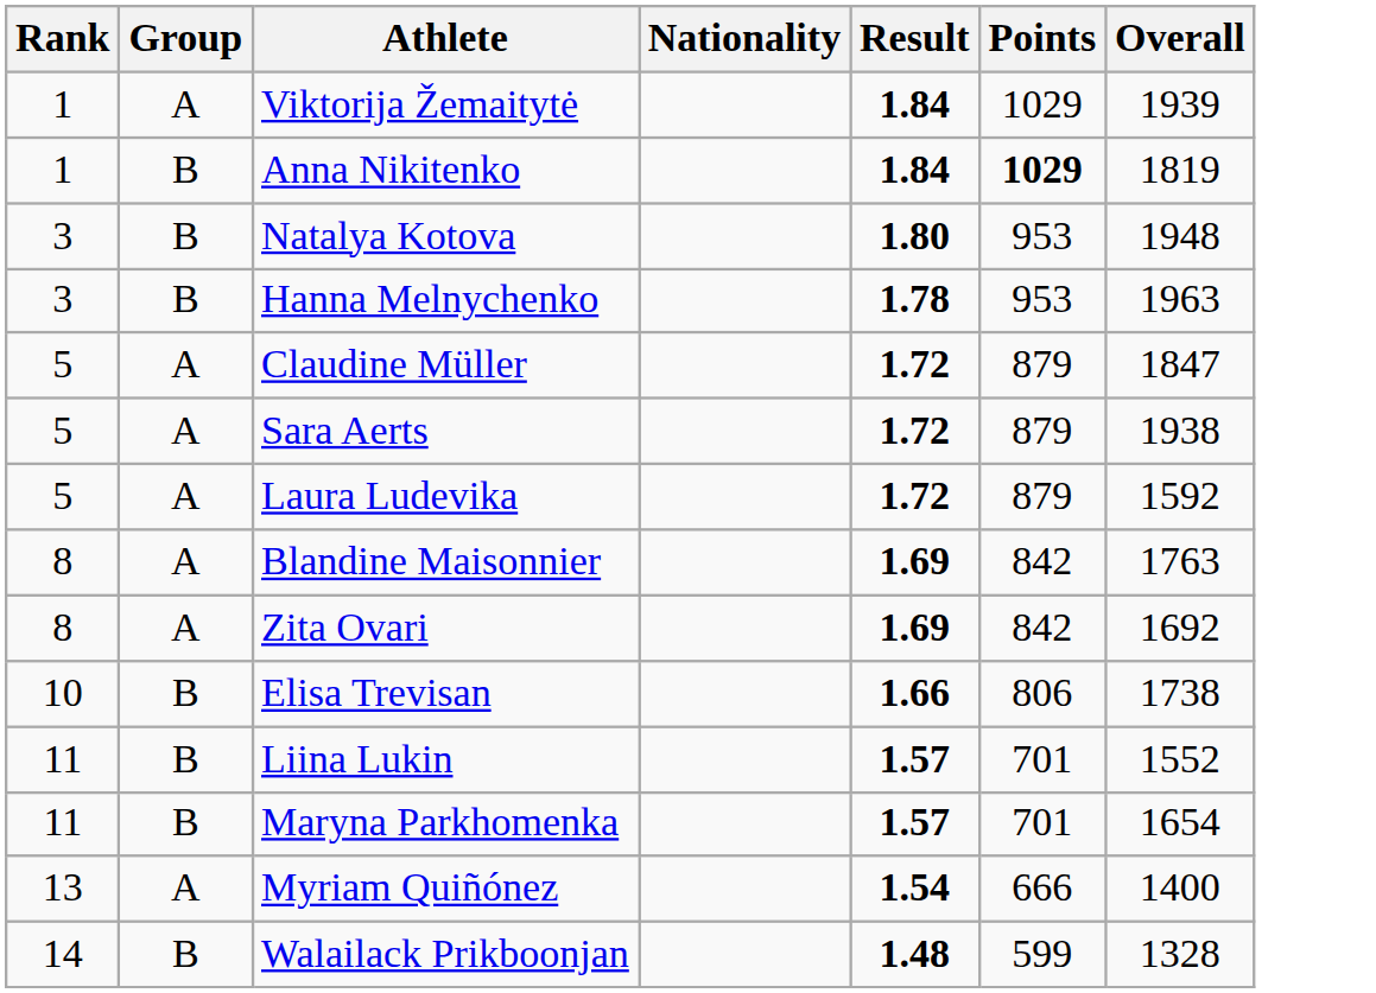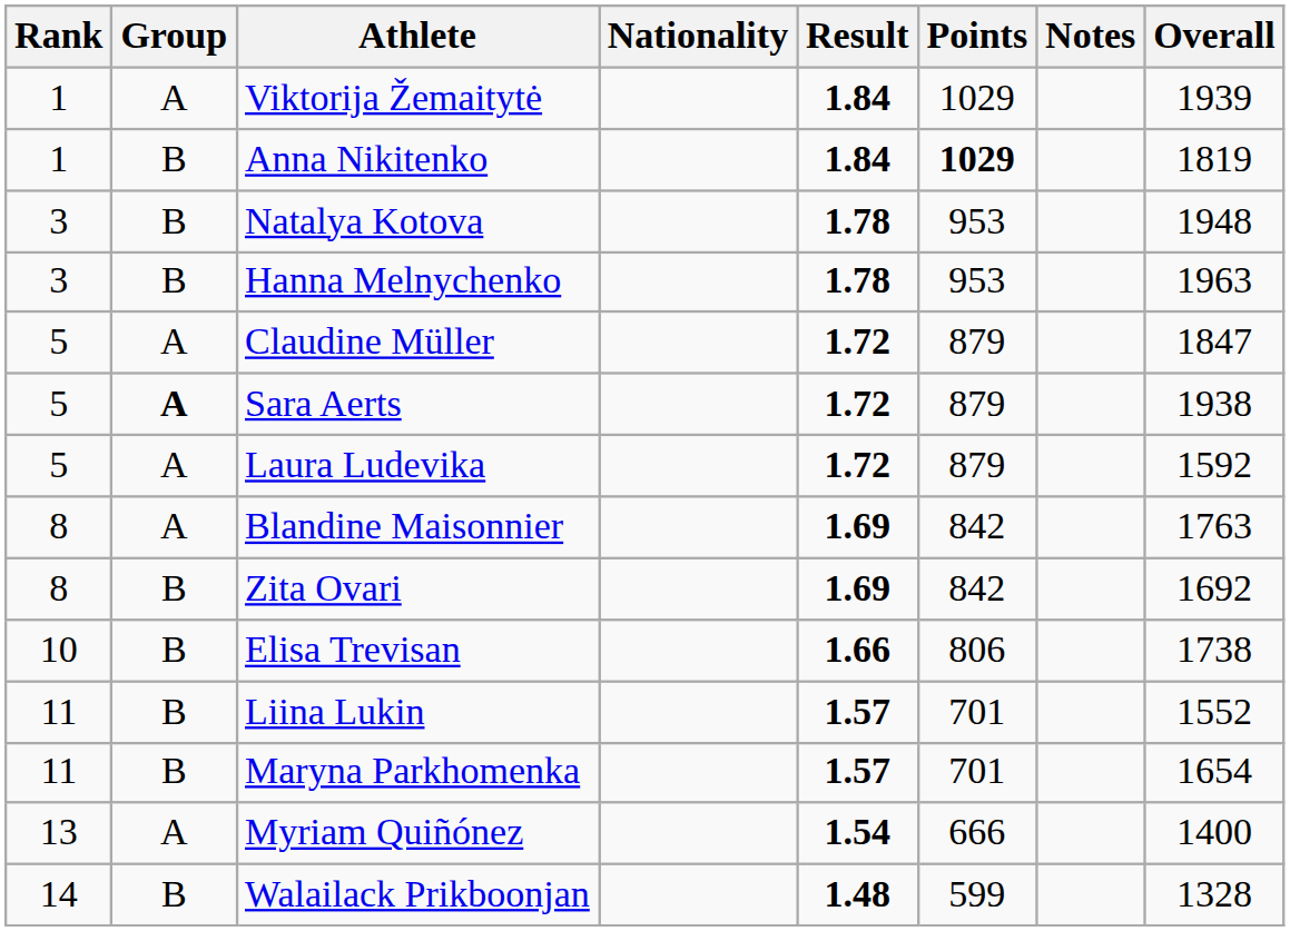 <table class="wikitable sortable" style="text-align:center; font-size:92%">
 <tr>
 <th>Rank</th>
 <th>Group</th>
 <th>Athlete</th>
 <th>Nationality</th>
 <th>Result</th>
 <th>Points</th>
+<th>Notes</th>
 <th>Overall</th>
 </tr>
 <tr>
 <td>1</td>
 <td>A</td>
 <td align="left"><a href='#'>Viktorija Žemaitytė</a></td>
 <td align=left></td>
 <td><strong>1.84</strong></td>
 <td>1029</td>
+<td></td>
 <td>1939</td>
 </tr>
 <tr>
 <td>1</td>
 <td>B</td>
 <td align="left"><a href='#'>Anna Nikitenko</a></td>
 <td align=left></td>
 <td><strong>1.84</strong></td>
 <td><strong>1029</strong></td>
+<td></td>
 <td>1819</td>
 </tr>
 <tr>
 <td>3</td>
 <td>B</td>
 <td align="left"><a href='#'>Natalya Kotova</a></td>
 <td align=left></td>
-<td><strong>1.80</strong></td>
+<td><strong>1.78</strong></td>
 <td>953</td>
+<td></td>
 <td>1948</td>
 </tr>
 <tr>
 <td>3</td>
 <td>B</td>
 <td align="left"><a href='#'>Hanna Melnychenko</a></td>
 <td align=left></td>
 <td><strong>1.78</strong></td>
 <td>953</td>
+<td></td>
 <td>1963</td>
 </tr>
 <tr>
 <td>5</td>
 <td>A</td>
 <td align="left"><a href='#'>Claudine Müller</a></td>
 <td align=left></td>
 <td><strong>1.72</strong></td>
 <td>879</td>
+<td></td>
 <td>1847</td>
 </tr>
 <tr>
 <td>5</td>
-<td>A</td>
+<td><strong>A</strong></td>
 <td align="left"><a href='#'>Sara Aerts</a></td>
 <td align=left></td>
 <td><strong>1.72</strong></td>
 <td>879</td>
+<td></td>
 <td>1938</td>
 </tr>
 <tr>
 <td>5</td>
 <td>A</td>
 <td align="left"><a href='#'>Laura Ludevika</a></td>
 <td align=left></td>
 <td><strong>1.72</strong></td>
 <td>879</td>
+<td></td>
 <td>1592</td>
 </tr>
 <tr>
 <td>8</td>
 <td>A</td>
 <td align="left"><a href='#'>Blandine Maisonnier</a></td>
 <td align=left></td>
 <td><strong>1.69</strong></td>
 <td>842</td>
+<td></td>
 <td>1763</td>
 </tr>
 <tr>
 <td>8</td>
-<td>A</td>
+<td>B</td>
 <td align="left"><a href='#'>Zita Ovari</a></td>
 <td align=left></td>
 <td><strong>1.69</strong></td>
 <td>842</td>
+<td></td>
 <td>1692</td>
 </tr>
 <tr>
 <td>10</td>
 <td>B</td>
 <td align="left"><a href='#'>Elisa Trevisan</a></td>
 <td align=left></td>
 <td><strong>1.66</strong></td>
 <td>806</td>
+<td></td>
 <td>1738</td>
 </tr>
 <tr>
 <td>11</td>
 <td>B</td>
 <td align="left"><a href='#'>Liina Lukin</a></td>
 <td align=left></td>
 <td><strong>1.57</strong></td>
 <td>701</td>
+<td></td>
 <td>1552</td>
 </tr>
 <tr>
 <td>11</td>
 <td>B</td>
 <td align="left"><a href='#'>Maryna Parkhomenka</a></td>
 <td align=left></td>
 <td><strong>1.57</strong></td>
 <td>701</td>
+<td></td>
 <td>1654</td>
 </tr>
 <tr>
 <td>13</td>
 <td>A</td>
 <td align="left"><a href='#'>Myriam Quiñónez</a></td>
 <td align=left></td>
 <td><strong>1.54</strong></td>
 <td>666</td>
+<td></td>
 <td>1400</td>
 </tr>
 <tr>
 <td>14</td>
 <td>B</td>
 <td align="left"><a href='#'>Walailack Prikboonjan</a></td>
 <td align=left></td>
 <td><strong>1.48</strong></td>
 <td>599</td>
+<td></td>
 <td>1328</td>
 </tr>
 </table>
